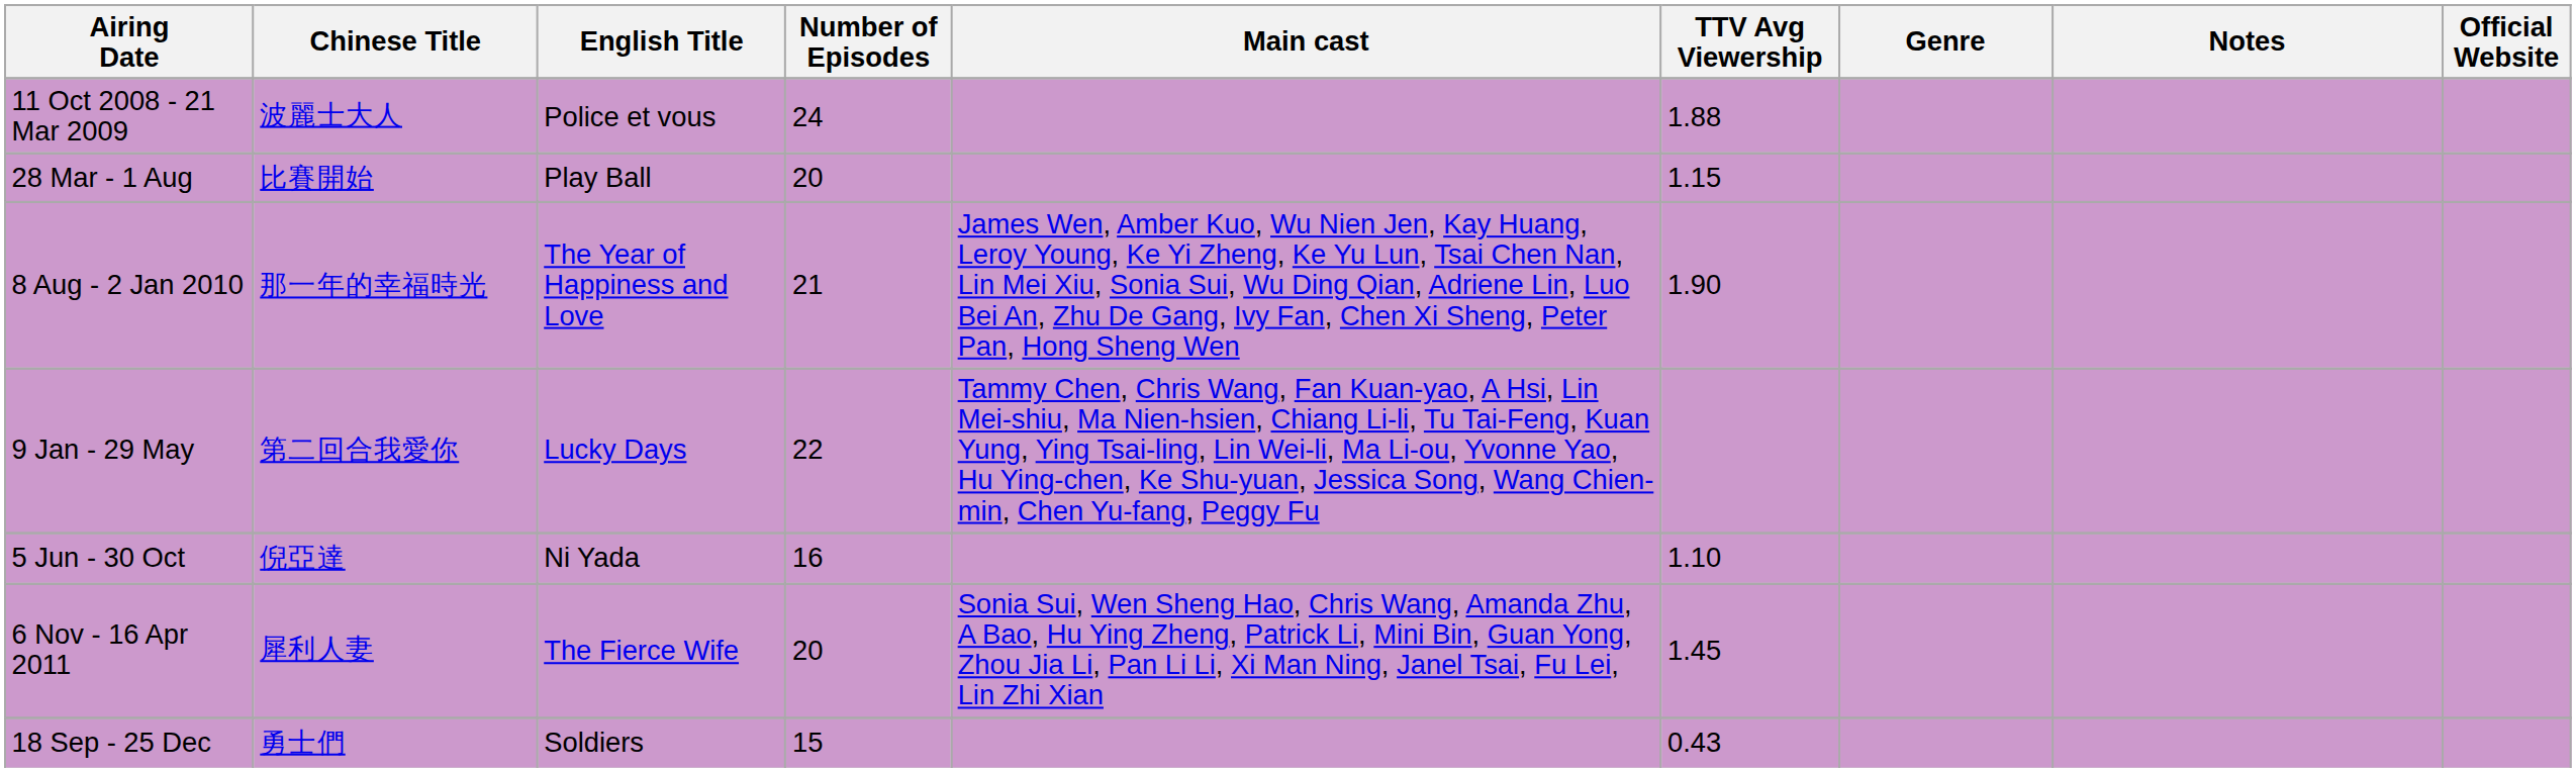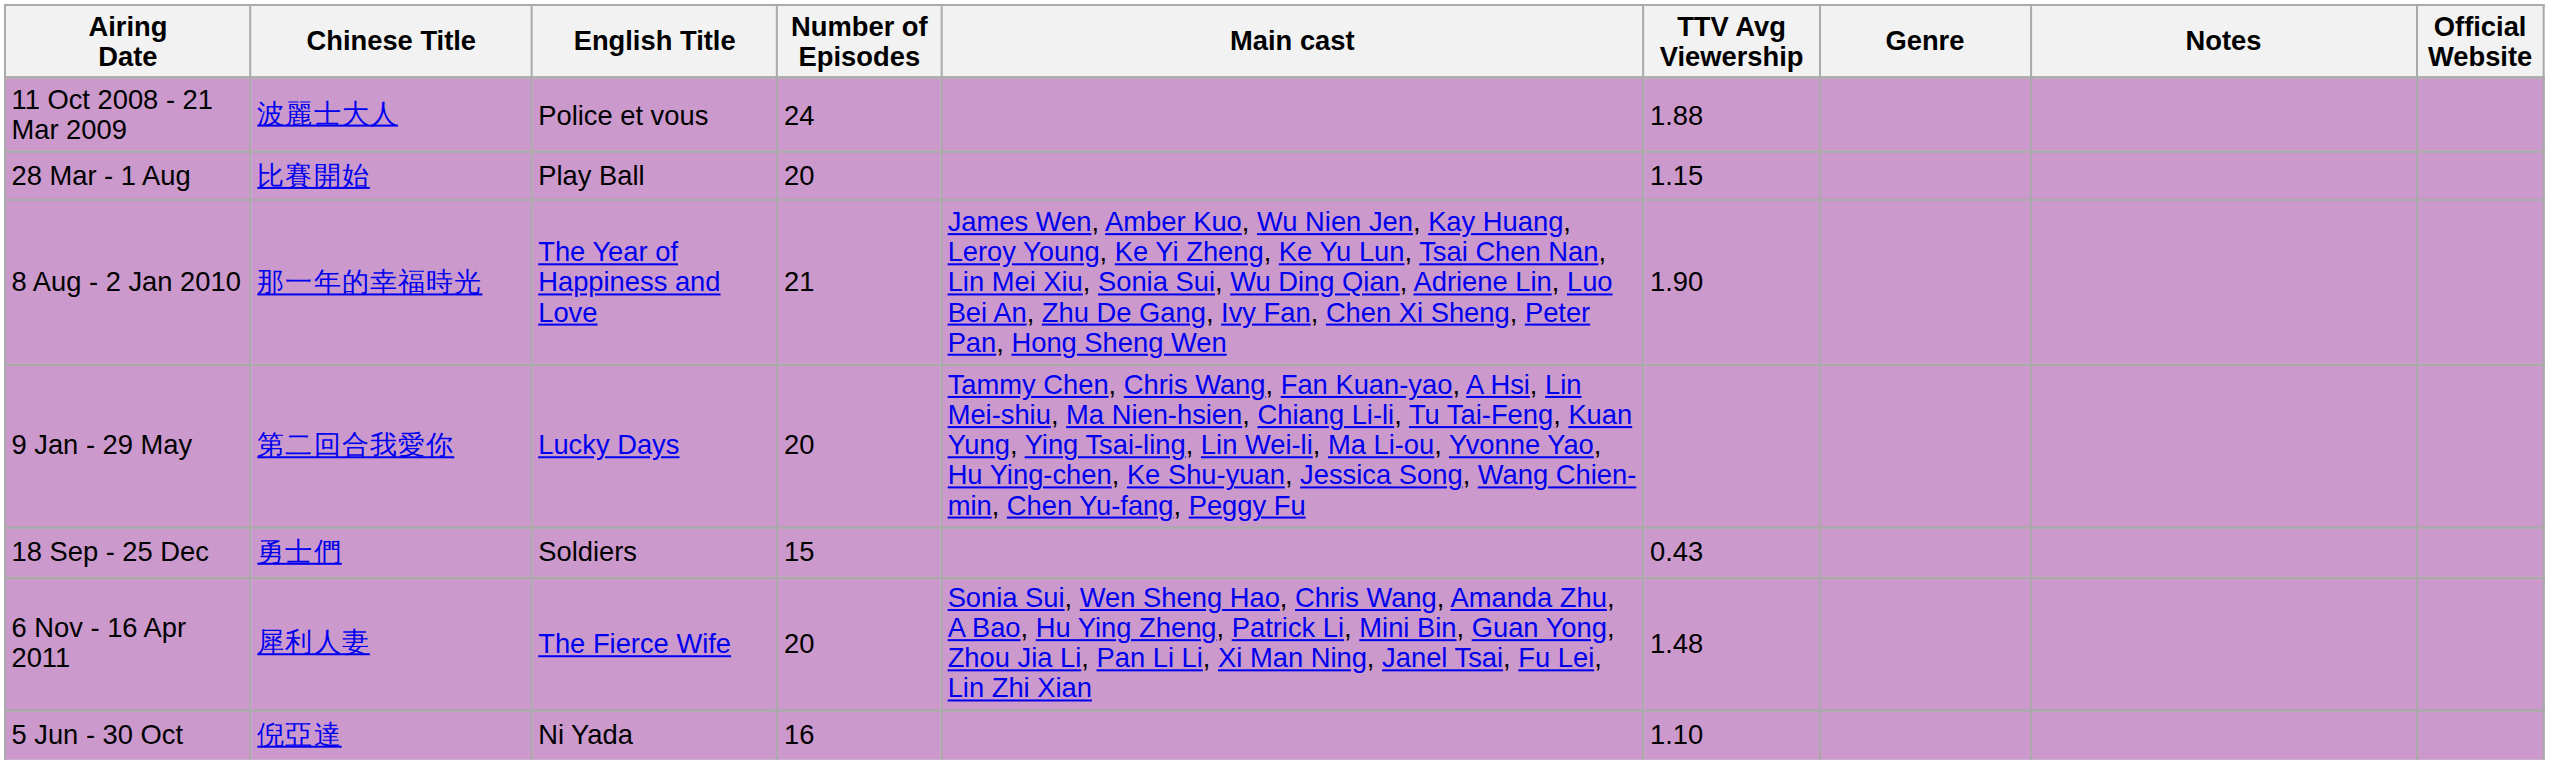 <table class="wikitable" style="margin:1em auto; font-size: 85%">
 <tr>
 <th align=center width=7% bgcolor="silver">Airing<br>Date</th>
 <th align=center width=8% bgcolor="silver">Chinese Title</th>
 <th align=center width=7% bgcolor="silver">English Title</th>
 <th align=center width=3% bgcolor="silver">Number of Episodes</th>
 <th align=center width=20% bgcolor="silver">Main cast</th>
 <th align=center width=2% bgcolor="silver">TTV Avg Viewership</th>
 <th align=center width=6% bgcolor="silver">Genre</th>
 <th align=center width=11% bgcolor="silver">Notes</th>
 <th align=center width=1% bgcolor="silver">Official Website</th>
 </tr>
 <tr>
 </tr>
 <tr ---- bgcolor="#cc99cc">
 <td>11 Oct 2008 - 21 Mar 2009</td>
 <td><a href='#'>波麗士大人</a></td>
 <td>Police et vous</td>
 <td>24</td>
 <td></td>
 <td>1.88</td>
 <td></td>
 <td></td>
 <td></td>
 </tr>
 <tr>
 </tr>
 <tr ---- bgcolor="#cc99cc">
 <td>28 Mar - 1 Aug</td>
 <td><a href='#'>比賽開始</a></td>
 <td>Play Ball</td>
 <td>20</td>
 <td></td>
 <td>1.15</td>
 <td></td>
 <td></td>
 <td></td>
 </tr>
 <tr>
 </tr>
 <tr ---- bgcolor="#cc99cc">
 <td>8 Aug - 2 Jan 2010</td>
 <td><a href='#'>那一年的幸福時光</a></td>
 <td><a href='#'>The Year of Happiness and Love</a></td>
 <td>21</td>
 <td><a href='#'>James Wen</a>, <a href='#'>Amber Kuo</a>, <a href='#'>Wu Nien Jen</a>, <a href='#'>Kay Huang</a>, <a href='#'>Leroy Young</a>, <a href='#'>Ke Yi Zheng</a>, <a href='#'>Ke Yu Lun</a>, <a href='#'>Tsai Chen Nan</a>, <a href='#'>Lin Mei Xiu</a>, <a href='#'>Sonia Sui</a>, <a href='#'>Wu Ding Qian</a>, <a href='#'>Adriene Lin</a>, <a href='#'>Luo Bei An</a>, <a href='#'>Zhu De Gang</a>, <a href='#'>Ivy Fan</a>, <a href='#'>Chen Xi Sheng</a>, <a href='#'>Peter Pan</a>, <a href='#'>Hong Sheng Wen</a></td>
 <td>1.90</td>
 <td></td>
 <td></td>
 <td></td>
 </tr>
 <tr>
 </tr>
 <tr ---- bgcolor="#cc99cc">
 <td>9 Jan - 29 May</td>
 <td><a href='#'>第二回合我愛你</a></td>
 <td><a href='#'>Lucky Days</a></td>
-<td>22</td>
+<td>20</td>
 <td><a href='#'>Tammy Chen</a>, <a href='#'>Chris Wang</a>, <a href='#'>Fan Kuan-yao</a>, <a href='#'>A Hsi</a>, <a href='#'>Lin Mei-shiu</a>, <a href='#'>Ma Nien-hsien</a>, <a href='#'>Chiang Li-li</a>, <a href='#'>Tu Tai-Feng</a>, <a href='#'>Kuan Yung</a>, <a href='#'>Ying Tsai-ling</a>, <a href='#'>Lin Wei-li</a>, <a href='#'>Ma Li-ou</a>, <a href='#'>Yvonne Yao</a>, <a href='#'>Hu Ying-chen</a>, <a href='#'>Ke Shu-yuan</a>, <a href='#'>Jessica Song</a>, <a href='#'>Wang Chien-min</a>, <a href='#'>Chen Yu-fang</a>, <a href='#'>Peggy Fu</a></td>
 <td></td>
+<td></td>
+<td></td>
+<td></td>
+</tr>
+<tr>
+</tr>
+<tr ---- bgcolor="#cc99cc">
+<td>18 Sep - 25 Dec</td>
+<td><a href='#'>勇士們</a></td>
+<td>Soldiers</td>
+<td>15</td>
+<td></td>
+<td>0.43</td>
+<td></td>
+<td></td>
+<td></td>
+</tr>
+<tr>
+</tr>
+<tr ---- bgcolor="#cc99cc">
+<td>6 Nov - 16 Apr 2011</td>
+<td><a href='#'>犀利人妻</a></td>
+<td><a href='#'>The Fierce Wife</a></td>
+<td>20</td>
+<td><a href='#'>Sonia Sui</a>, <a href='#'>Wen Sheng Hao</a>, <a href='#'>Chris Wang</a>, <a href='#'>Amanda Zhu</a>, <a href='#'>A Bao</a>, <a href='#'>Hu Ying Zheng</a>, <a href='#'>Patrick Li</a>, <a href='#'>Mini Bin</a>, <a href='#'>Guan Yong</a>, <a href='#'>Zhou Jia Li</a>, <a href='#'>Pan Li Li</a>, <a href='#'>Xi Man Ning</a>, <a href='#'>Janel Tsai</a>, <a href='#'>Fu Lei</a>, <a href='#'>Lin Zhi Xian</a></td>
+<td>1.48</td>
 <td></td>
 <td></td>
 <td></td>
 </tr>
 <tr>
 </tr>
 <tr ---- bgcolor="#cc99cc">
 <td>5 Jun - 30 Oct</td>
 <td><a href='#'>倪亞達</a></td>
 <td>Ni Yada</td>
 <td>16</td>
 <td></td>
 <td>1.10</td>
 <td></td>
 <td></td>
 <td></td>
 </tr>
-<tr>
-</tr>
-<tr ---- bgcolor="#cc99cc">
-<td>6 Nov - 16 Apr 2011</td>
-<td><a href='#'>犀利人妻</a></td>
-<td><a href='#'>The Fierce Wife</a></td>
-<td>20</td>
-<td><a href='#'>Sonia Sui</a>, <a href='#'>Wen Sheng Hao</a>, <a href='#'>Chris Wang</a>, <a href='#'>Amanda Zhu</a>, <a href='#'>A Bao</a>, <a href='#'>Hu Ying Zheng</a>, <a href='#'>Patrick Li</a>, <a href='#'>Mini Bin</a>, <a href='#'>Guan Yong</a>, <a href='#'>Zhou Jia Li</a>, <a href='#'>Pan Li Li</a>, <a href='#'>Xi Man Ning</a>, <a href='#'>Janel Tsai</a>, <a href='#'>Fu Lei</a>, <a href='#'>Lin Zhi Xian</a></td>
-<td>1.45</td>
-<td></td>
-<td></td>
-<td></td>
-</tr>
-<tr>
-</tr>
-<tr ---- bgcolor="#cc99cc">
-<td>18 Sep - 25 Dec</td>
-<td><a href='#'>勇士們</a></td>
-<td>Soldiers</td>
-<td>15</td>
-<td></td>
-<td>0.43</td>
-<td></td>
-<td></td>
-<td></td>
-</tr>
 </table>
